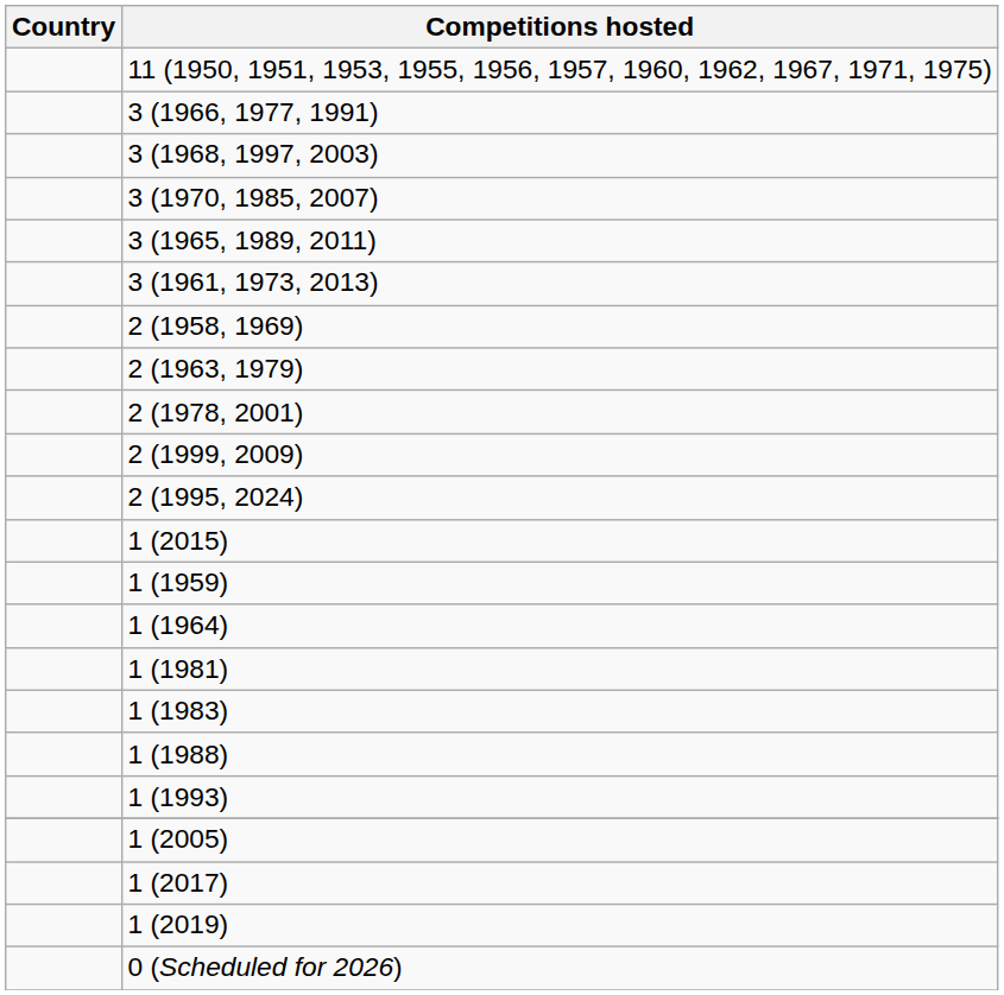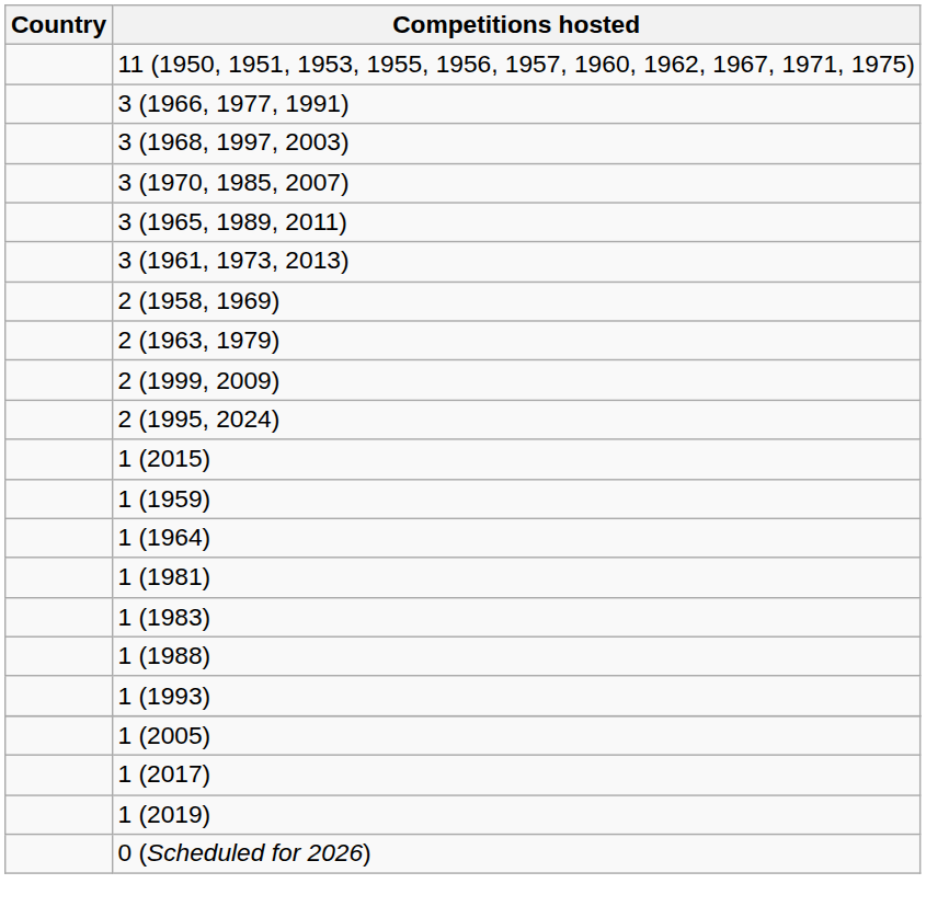 <table class="wikitable">
 <tr>
 <th>Country</th>
 <th>Competitions hosted</th>
 </tr>
 <tr>
 <td></td>
 <td>11 (1950, 1951, 1953, 1955, 1956, 1957, 1960, 1962, 1967, 1971, 1975)</td>
 </tr>
 <tr>
 <td></td>
 <td>3 (1966, 1977, 1991)</td>
 </tr>
 <tr>
 <td></td>
 <td>3 (1968, 1997, 2003)</td>
 </tr>
 <tr>
 <td></td>
 <td>3 (1970, 1985, 2007)</td>
 </tr>
 <tr>
 <td></td>
 <td>3 (1965, 1989, 2011)</td>
 </tr>
 <tr>
 <td></td>
 <td>3 (1961, 1973, 2013)</td>
 </tr>
 <tr>
 <td></td>
 <td>2 (1958, 1969)</td>
 </tr>
 <tr>
 <td></td>
 <td>2 (1963, 1979)</td>
-</tr>
-<tr>
-<td></td>
-<td>2 (1978, 2001)</td>
 </tr>
 <tr>
 <td></td>
 <td>2 (1999, 2009)</td>
 </tr>
 <tr>
 <td></td>
 <td>2 (1995, 2024)</td>
 </tr>
 <tr>
 <td></td>
 <td>1 (2015)</td>
 </tr>
 <tr>
 <td></td>
 <td>1 (1959)</td>
 </tr>
 <tr>
 <td></td>
 <td>1 (1964)</td>
 </tr>
 <tr>
 <td></td>
 <td>1 (1981)</td>
 </tr>
 <tr>
 <td></td>
 <td>1 (1983)</td>
 </tr>
 <tr>
 <td></td>
 <td>1 (1988)</td>
 </tr>
 <tr>
 <td></td>
 <td>1 (1993)</td>
 </tr>
 <tr>
 </tr>
 <tr>
 <td></td>
 <td>1 (2005)</td>
 </tr>
 <tr>
 <td></td>
 <td>1 (2017)</td>
 </tr>
 <tr>
 <td></td>
 <td>1 (2019)</td>
 </tr>
 <tr>
 <td></td>
 <td>0 (<em>Scheduled for 2026</em>)</td>
 </tr>
 </table>
